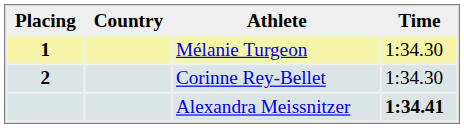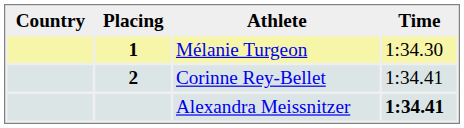 <table style="border-style:solid;border-width:1px;border-color:#808080;background-color:#EFEFEF" cellspacing="2" cellpadding="2" width="380px">
 <tr bgcolor="#EFEFEF">
+<th>Country</th>
 <th>Placing</th>
-<th>Country</th>
 <th>Athlete</th>
 <th>Time</th>
 </tr>
 <tr align="center" valign="top" bgcolor="#F7F6A8">
+<td></td>
 <th>1</th>
-<td></td>
 <td align="left"><a href='#'>Mélanie Turgeon</a></td>
 <td align="left">1:34.30</td>
 </tr>
 <tr align="center" valign="top" bgcolor="#DCE5E5">
+<td></td>
 <th>2</th>
-<td></td>
 <td align="left"><a href='#'>Corinne Rey-Bellet</a></td>
-<td align="left">1:34.30</td>
+<td align="left">1:34.41</td>
 </tr>
 <tr align="center" valign="top" bgcolor="#DCE5E5">
+<td></td>
 <th></th>
-<td></td>
 <td align="left"><a href='#'>Alexandra Meissnitzer</a></td>
 <td align="left"><strong>1:34.41</strong></td>
 </tr>
 </table>
